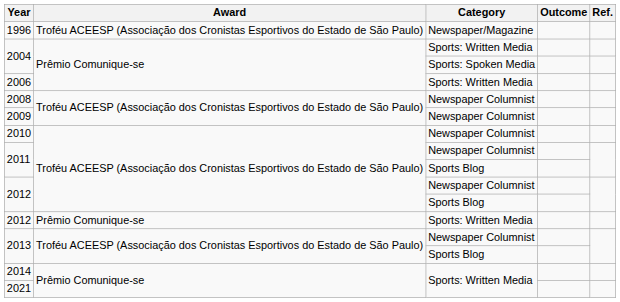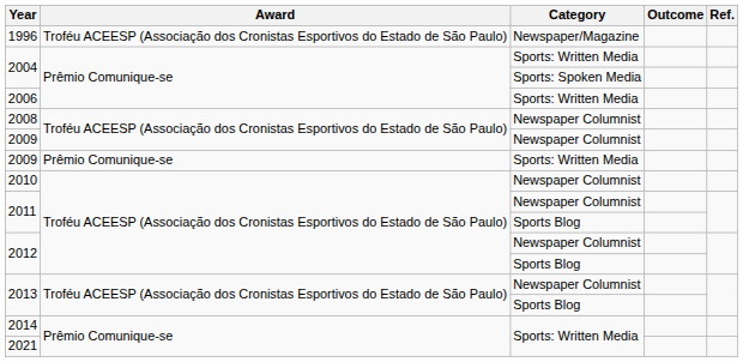 <table class="wikitable">
 <tr>
 <th>Year</th>
 <th>Award</th>
 <th>Category</th>
 <th>Outcome</th>
 <th>Ref.</th>
 </tr>
 <tr>
 <td>1996</td>
 <td>Troféu ACEESP (Associação dos Cronistas Esportivos do Estado de São Paulo)</td>
 <td>Newspaper/Magazine</td>
 <td></td>
 <td></td>
 </tr>
 <tr>
 <td rowspan="2">2004</td>
 <td rowspan="3">Prêmio Comunique-se</td>
 <td>Sports: Written Media</td>
 <td></td>
 <td></td>
 </tr>
 <tr>
 <td>Sports: Spoken Media</td>
 <td></td>
 <td></td>
 </tr>
 <tr>
 <td>2006</td>
 <td>Sports: Written Media</td>
 <td></td>
 <td></td>
 </tr>
 <tr>
 <td>2008</td>
 <td rowspan="2">Troféu ACEESP (Associação dos Cronistas Esportivos do Estado de São Paulo)</td>
 <td>Newspaper Columnist</td>
 <td></td>
 <td></td>
 </tr>
 <tr>
 <td>2009</td>
 <td>Newspaper Columnist</td>
 <td></td>
 <td></td>
 </tr>
 <tr>
+<td>2009</td>
+<td>Prêmio Comunique-se</td>
+<td>Sports: Written Media</td>
+<td></td>
+<td></td>
+</tr>
+<tr>
 <td>2010</td>
 <td rowspan="5">Troféu ACEESP (Associação dos Cronistas Esportivos do Estado de São Paulo)</td>
 <td>Newspaper Columnist</td>
 <td></td>
 <td></td>
 </tr>
 <tr>
 <td rowspan="2">2011</td>
 <td>Newspaper Columnist</td>
 <td></td>
 <td rowspan="2"></td>
 </tr>
 <tr>
 <td>Sports Blog</td>
 <td></td>
 </tr>
 <tr>
 <td rowspan="2">2012</td>
 <td>Newspaper Columnist</td>
 <td></td>
 <td rowspan="2"></td>
 </tr>
 <tr>
 <td>Sports Blog</td>
 <td></td>
 </tr>
 <tr>
-<td>2012</td>
-<td>Prêmio Comunique-se</td>
-<td>Sports: Written Media</td>
-<td></td>
-<td></td>
-</tr>
-<tr>
 <td rowspan="2">2013</td>
 <td rowspan="2">Troféu ACEESP (Associação dos Cronistas Esportivos do Estado de São Paulo)</td>
 <td>Newspaper Columnist</td>
 <td></td>
 <td rowspan="2"></td>
 </tr>
 <tr>
 <td>Sports Blog</td>
 <td></td>
 </tr>
 <tr>
 <td>2014</td>
 <td rowspan="2">Prêmio Comunique-se</td>
 <td rowspan="2">Sports: Written Media</td>
 <td></td>
 <td></td>
 </tr>
 <tr>
 <td>2021</td>
 <td></td>
 <td></td>
 </tr>
 </table>
